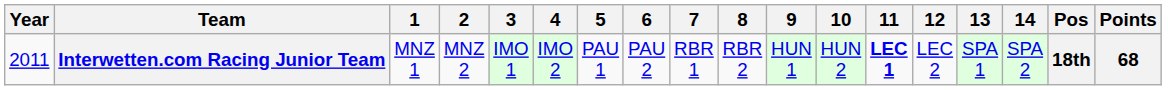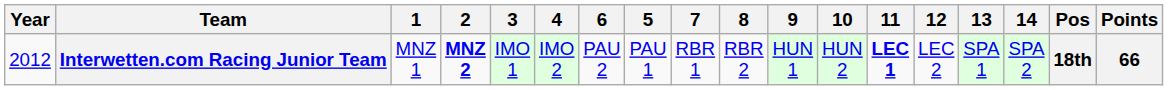 <table class="wikitable" style="text-align:center; font-size:85%">
 <tr>
 <th>Year</th>
 <th>Team</th>
 <th>1</th>
 <th>2</th>
 <th>3</th>
 <th>4</th>
+<th>6</th>
 <th>5</th>
-<th>6</th>
 <th>7</th>
 <th>8</th>
 <th>9</th>
 <th>10</th>
 <th>11</th>
 <th>12</th>
 <th>13</th>
 <th>14</th>
 <th>Pos</th>
 <th>Points</th>
 </tr>
 <tr>
-<td><a href='#'>2011</a></td>
+<td><a href='#'>2012</a></td>
 <th nowrap><a href='#'>Interwetten.com Racing Junior Team</a></th>
 <td style="background:#;"><a href='#'>MNZ<br>1</a><br></td>
-<td style="background:#;"><a href='#'>MNZ<br>2</a><br></td>
+<td style="background:#;"><strong><a href='#'>MNZ<br>2</a><br></strong></td>
 <td style="background:#DFFFDF;"><a href='#'>IMO<br>1</a><br></td>
 <td style="background:#DFFFDF;"><a href='#'>IMO<br>2</a><br></td>
+<td style="background:#;"><a href='#'>PAU<br>2</a><br></td>
 <td style="background:#;"><a href='#'>PAU<br>1</a><br></td>
-<td style="background:#;"><a href='#'>PAU<br>2</a><br></td>
 <td style="background:#;"><a href='#'>RBR<br>1</a><br></td>
 <td style="background:#;"><a href='#'>RBR<br>2</a><br></td>
 <td style="background:#DFFFDF;"><a href='#'>HUN<br>1</a><br></td>
 <td style="background:#DFFFDF;"><a href='#'>HUN<br>2</a><br></td>
 <td style="background:#;"><strong><a href='#'>LEC<br>1</a><br></strong></td>
 <td style="background:#;"><a href='#'>LEC<br>2</a><br></td>
 <td style="background:#DFFFDF;"><a href='#'>SPA<br>1</a><br></td>
 <td style="background:#DFFFDF;"><a href='#'>SPA<br>2</a><br></td>
 <th>18th</th>
-<th>68</th>
+<th>66</th>
 </tr>
 </table>
